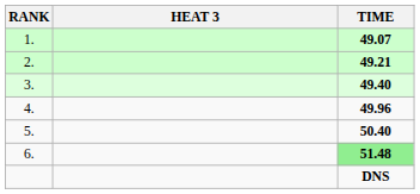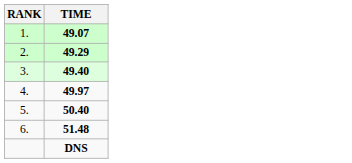 <table class="wikitable" style="border-collapse: collapse; font-size: 90%;">
 <tr>
 <th>RANK</th>
-<th style="width: 20em">HEAT 3</th>
 <th style="width: 5em">TIME</th>
 </tr>
 <tr style="background:#ccffcc;">
 <td align="center">1.</td>
-<td></td>
 <td align="center"><strong>49.07</strong></td>
 </tr>
 <tr style="background:#ccffcc;">
 <td align="center">2.</td>
-<td></td>
-<td align="center"><strong>49.21</strong></td>
+<td align="center"><strong>49.29</strong></td>
 </tr>
 <tr style="background:#ddffdd;">
 <td align="center">3.</td>
-<td></td>
 <td align="center"><strong>49.40</strong></td>
 </tr>
 <tr>
 <td align="center">4.</td>
-<td></td>
-<td align="center"><strong>49.96</strong></td>
+<td align="center"><strong>49.97</strong></td>
 </tr>
 <tr>
 <td align="center">5.</td>
-<td></td>
 <td align="center"><strong>50.40</strong></td>
 </tr>
 <tr>
 <td align="center">6.</td>
-<td></td>
-<td align="center" style="background: lightgreen;"><strong>51.48</strong></td>
+<td align="center"><strong>51.48</strong></td>
 </tr>
 <tr>
 <td align="center"></td>
-<td></td>
 <td align="center"><strong>DNS</strong></td>
 </tr>
 </table>
